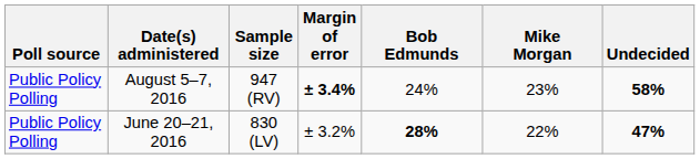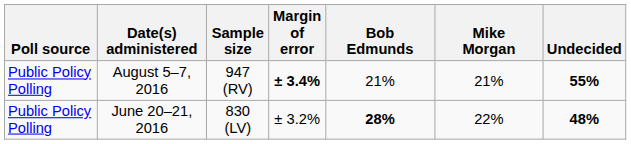 <table class="wikitable" style="font-size:90%;text-align:center;">
 <tr valign=bottom>
 <th>Poll source</th>
 <th>Date(s)<br>administered</th>
 <th>Sample<br>size</th>
 <th>Margin<br>of error</th>
 <th style="width:100px;">Bob<br>Edmunds</th>
 <th style="width:100px;">Mike<br>Morgan</th>
 <th>Undecided</th>
 </tr>
 <tr>
 <td style="text-align:left;"><a href='#'>Public Policy Polling</a></td>
 <td>August 5–7, 2016</td>
 <td>947 (RV)</td>
 <td><strong>± 3.4%</strong></td>
-<td>24%</td>
-<td>23%</td>
-<td><strong>58%</strong></td>
+<td>21%</td>
+<td>21%</td>
+<td><strong>55%</strong></td>
 </tr>
 <tr>
 <td style="text-align:left;"><a href='#'>Public Policy Polling</a></td>
 <td>June 20–21, 2016</td>
 <td>830 (LV)</td>
 <td>± 3.2%</td>
 <td><strong>28%</strong></td>
 <td>22%</td>
-<td><strong>47%</strong></td>
+<td><strong>48%</strong></td>
 </tr>
 </table>
